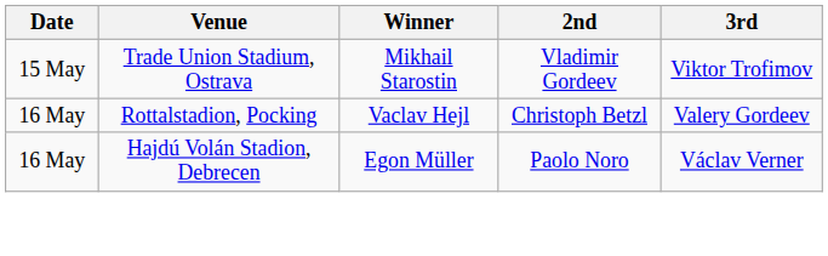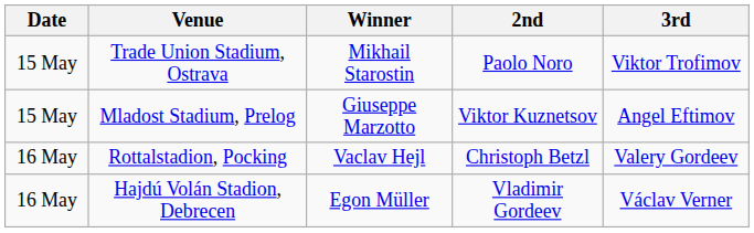 <table class="wikitable" style="text-align:center">
 <tr>
 <th width=100>Date</th>
 <th width=280>Venue</th>
 <th width=180>Winner</th>
 <th width=180>2nd</th>
 <th width=180>3rd</th>
 </tr>
 <tr>
 <td align=center>15 May</td>
 <td> <a href='#'>Trade Union Stadium</a>, <a href='#'>Ostrava</a></td>
 <td> <a href='#'>Mikhail Starostin</a></td>
-<td> <a href='#'>Vladimir Gordeev</a></td>
+<td> <a href='#'>Paolo Noro</a></td>
 <td> <a href='#'>Viktor Trofimov</a></td>
+</tr>
+<tr>
+<td align=center>15 May</td>
+<td> <a href='#'>Mladost Stadium</a>, <a href='#'>Prelog</a></td>
+<td> <a href='#'>Giuseppe Marzotto</a></td>
+<td> <a href='#'>Viktor Kuznetsov</a></td>
+<td> <a href='#'>Angel Eftimov</a></td>
 </tr>
 <tr>
 <td align=center>16 May</td>
 <td> <a href='#'>Rottalstadion</a>, <a href='#'>Pocking</a></td>
 <td> <a href='#'>Vaclav Hejl</a></td>
 <td> <a href='#'>Christoph Betzl</a></td>
 <td> <a href='#'>Valery Gordeev</a></td>
 </tr>
 <tr>
 <td align=center>16 May</td>
 <td> <a href='#'>Hajdú Volán Stadion</a>, <a href='#'>Debrecen</a></td>
 <td> <a href='#'>Egon Müller</a></td>
-<td> <a href='#'>Paolo Noro</a></td>
+<td> <a href='#'>Vladimir Gordeev</a></td>
 <td> <a href='#'>Václav Verner</a></td>
 </tr>
 </table>
